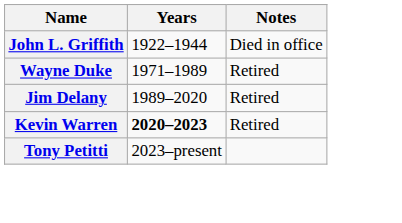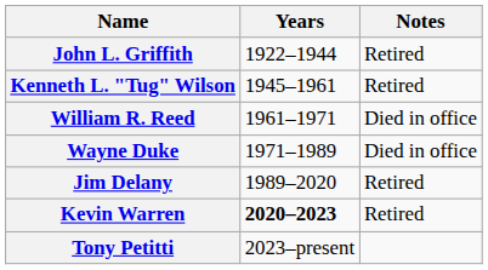 <table class="wikitable plainrowheaders">
 <tr>
 <th scope="col">Name</th>
 <th scope="col">Years</th>
 <th scope="col">Notes</th>
 </tr>
 <tr>
 <th scope="row"><a href='#'>John L. Griffith</a></th>
 <td>1922–1944</td>
+<td>Retired</td>
+</tr>
+<tr>
+<th scope="row"><a href='#'>Kenneth L. "Tug" Wilson</a></th>
+<td>1945–1961</td>
+<td>Retired</td>
+</tr>
+<tr>
+<th scope="row"><a href='#'>William R. Reed</a></th>
+<td>1961–1971</td>
 <td>Died in office</td>
 </tr>
 <tr>
 <th scope="row"><a href='#'>Wayne Duke</a></th>
 <td>1971–1989</td>
-<td>Retired</td>
+<td>Died in office</td>
 </tr>
 <tr>
 <th scope="row"><a href='#'>Jim Delany</a></th>
 <td>1989–2020</td>
 <td>Retired</td>
 </tr>
 <tr>
 <th scope="row"><a href='#'>Kevin Warren</a></th>
 <td><strong>2020–2023</strong></td>
 <td>Retired</td>
 </tr>
 <tr>
 <th scope="row"><a href='#'>Tony Petitti</a></th>
 <td>2023–present</td>
 <td></td>
 </tr>
 </table>
